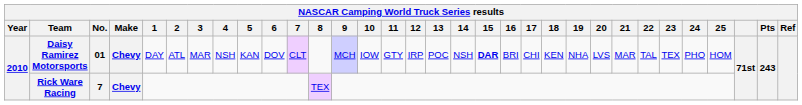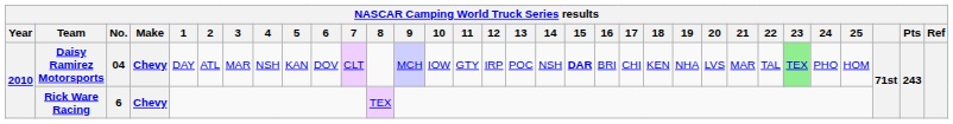 <table class="wikitable" style="text-align:center; font-size:75%">
 <tr>
 <th colspan=32><a href='#'>NASCAR Camping World Truck Series</a> results</th>
 </tr>
 <tr>
 <th>Year</th>
 <th>Team</th>
 <th>No.</th>
 <th>Make</th>
 <th>1</th>
 <th>2</th>
 <th>3</th>
 <th>4</th>
 <th>5</th>
 <th>6</th>
 <th>7</th>
 <th>8</th>
 <th>9</th>
 <th>10</th>
 <th>11</th>
 <th>12</th>
 <th>13</th>
 <th>14</th>
 <th>15</th>
 <th>16</th>
 <th>17</th>
 <th>18</th>
 <th>19</th>
 <th>20</th>
 <th>21</th>
 <th>22</th>
 <th>23</th>
 <th>24</th>
 <th>25</th>
 <th></th>
 <th>Pts</th>
 <th>Ref</th>
 </tr>
 <tr>
 <th rowspan=2><a href='#'>2010</a></th>
 <th><a href='#'>Daisy Ramirez Motorsports</a></th>
-<th>01</th>
+<th>04</th>
 <th><a href='#'>Chevy</a></th>
 <td><a href='#'>DAY</a></td>
 <td><a href='#'>ATL</a></td>
 <td><a href='#'>MAR</a></td>
 <td><a href='#'>NSH</a></td>
 <td><a href='#'>KAN</a></td>
 <td><a href='#'>DOV</a></td>
 <td style="background:#EFCFFF;"><a href='#'>CLT</a><br></td>
 <td></td>
 <td style="background:#CFCFFF;"><a href='#'>MCH</a><br></td>
 <td><a href='#'>IOW</a></td>
 <td><a href='#'>GTY</a></td>
 <td><a href='#'>IRP</a></td>
 <td><a href='#'>POC</a></td>
 <td><a href='#'>NSH</a></td>
 <td><strong><a href='#'>DAR</a></strong></td>
 <td><a href='#'>BRI</a></td>
 <td><a href='#'>CHI</a></td>
 <td><a href='#'>KEN</a></td>
 <td><a href='#'>NHA</a></td>
 <td><a href='#'>LVS</a></td>
 <td><a href='#'>MAR</a></td>
 <td><a href='#'>TAL</a></td>
-<td><a href='#'>TEX</a></td>
+<td style="background: lightgreen;"><a href='#'>TEX</a></td>
 <td><a href='#'>PHO</a></td>
 <td><a href='#'>HOM</a></td>
 <th rowspan=2>71st</th>
 <th rowspan=2>243</th>
 <th rowspan=2></th>
 </tr>
 <tr>
 <th><a href='#'>Rick Ware Racing</a></th>
-<th>7</th>
+<th>6</th>
 <th><a href='#'>Chevy</a></th>
 <td colspan=7></td>
 <td style="background:#EFCFFF;"><a href='#'>TEX</a><br></td>
 <td colspan=17></td>
 </tr>
 </table>
